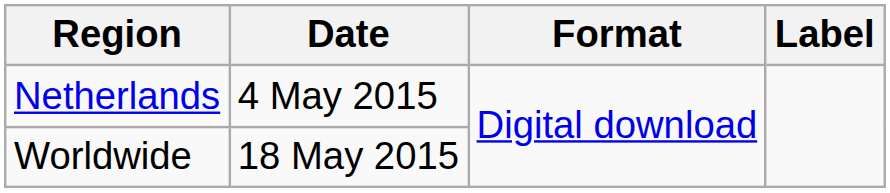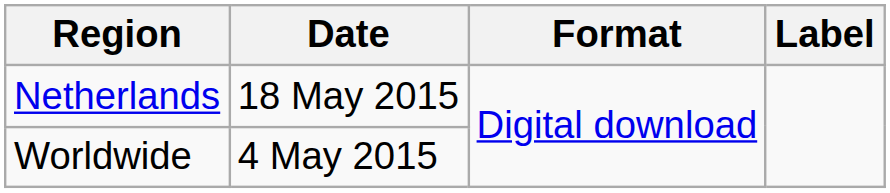 <table class=wikitable>
 <tr>
 <th>Region</th>
 <th>Date</th>
 <th>Format</th>
 <th>Label</th>
 </tr>
 <tr>
 <td><a href='#'>Netherlands</a></td>
-<td>4 May 2015</td>
+<td>18 May 2015</td>
 <td rowspan="2"><a href='#'>Digital download</a></td>
 <td rowspan="2"></td>
 </tr>
 <tr>
 <td>Worldwide</td>
-<td>18 May 2015</td>
+<td>4 May 2015</td>
 </tr>
 </table>
